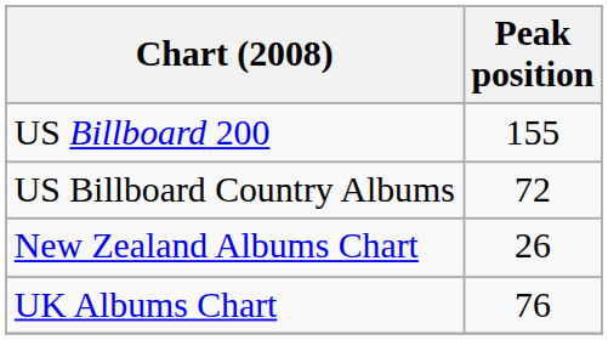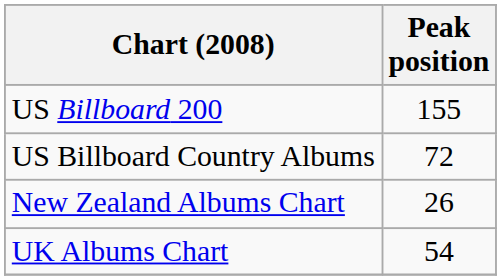 <table class="wikitable sortable">
 <tr>
 <th>Chart (2008)</th>
 <th>Peak<br>position</th>
 </tr>
 <tr>
 <td>US <a href='#'><em>Billboard</em> 200</a></td>
 <td align="center">155</td>
 </tr>
 <tr>
 <td>US Billboard Country Albums</td>
 <td align="center">72</td>
 </tr>
 <tr>
 <td><a href='#'>New Zealand Albums Chart</a></td>
 <td align="center">26</td>
 </tr>
 <tr>
 <td><a href='#'>UK Albums Chart</a></td>
-<td align="center">76</td>
+<td align="center">54</td>
 </tr>
 <tr>
 </tr>
 </table>
